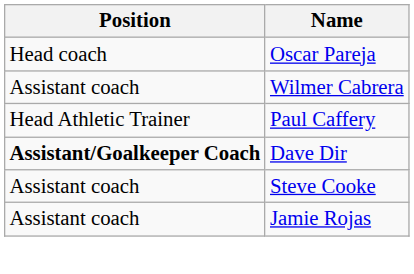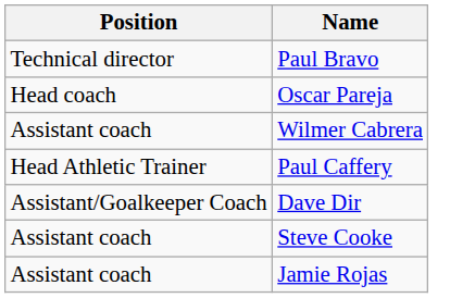 <table class="wikitable">
 <tr>
 <th>Position</th>
 <th>Name</th>
+</tr>
+<tr>
+<td>Technical director</td>
+<td><a href='#'>Paul Bravo</a></td>
 </tr>
 <tr>
 <td>Head coach</td>
 <td><a href='#'>Oscar Pareja</a></td>
 </tr>
 <tr>
 <td>Assistant coach</td>
 <td><a href='#'>Wilmer Cabrera</a></td>
 </tr>
 <tr>
 <td>Head Athletic Trainer</td>
 <td><a href='#'>Paul Caffery</a></td>
 </tr>
 <tr>
-<td><strong>Assistant/Goalkeeper Coach</strong></td>
+<td>Assistant/Goalkeeper Coach</td>
 <td><a href='#'>Dave Dir</a></td>
 </tr>
 <tr>
 <td>Assistant coach</td>
 <td><a href='#'>Steve Cooke</a></td>
 </tr>
 <tr>
 <td>Assistant coach</td>
 <td><a href='#'>Jamie Rojas</a></td>
 </tr>
 </table>
